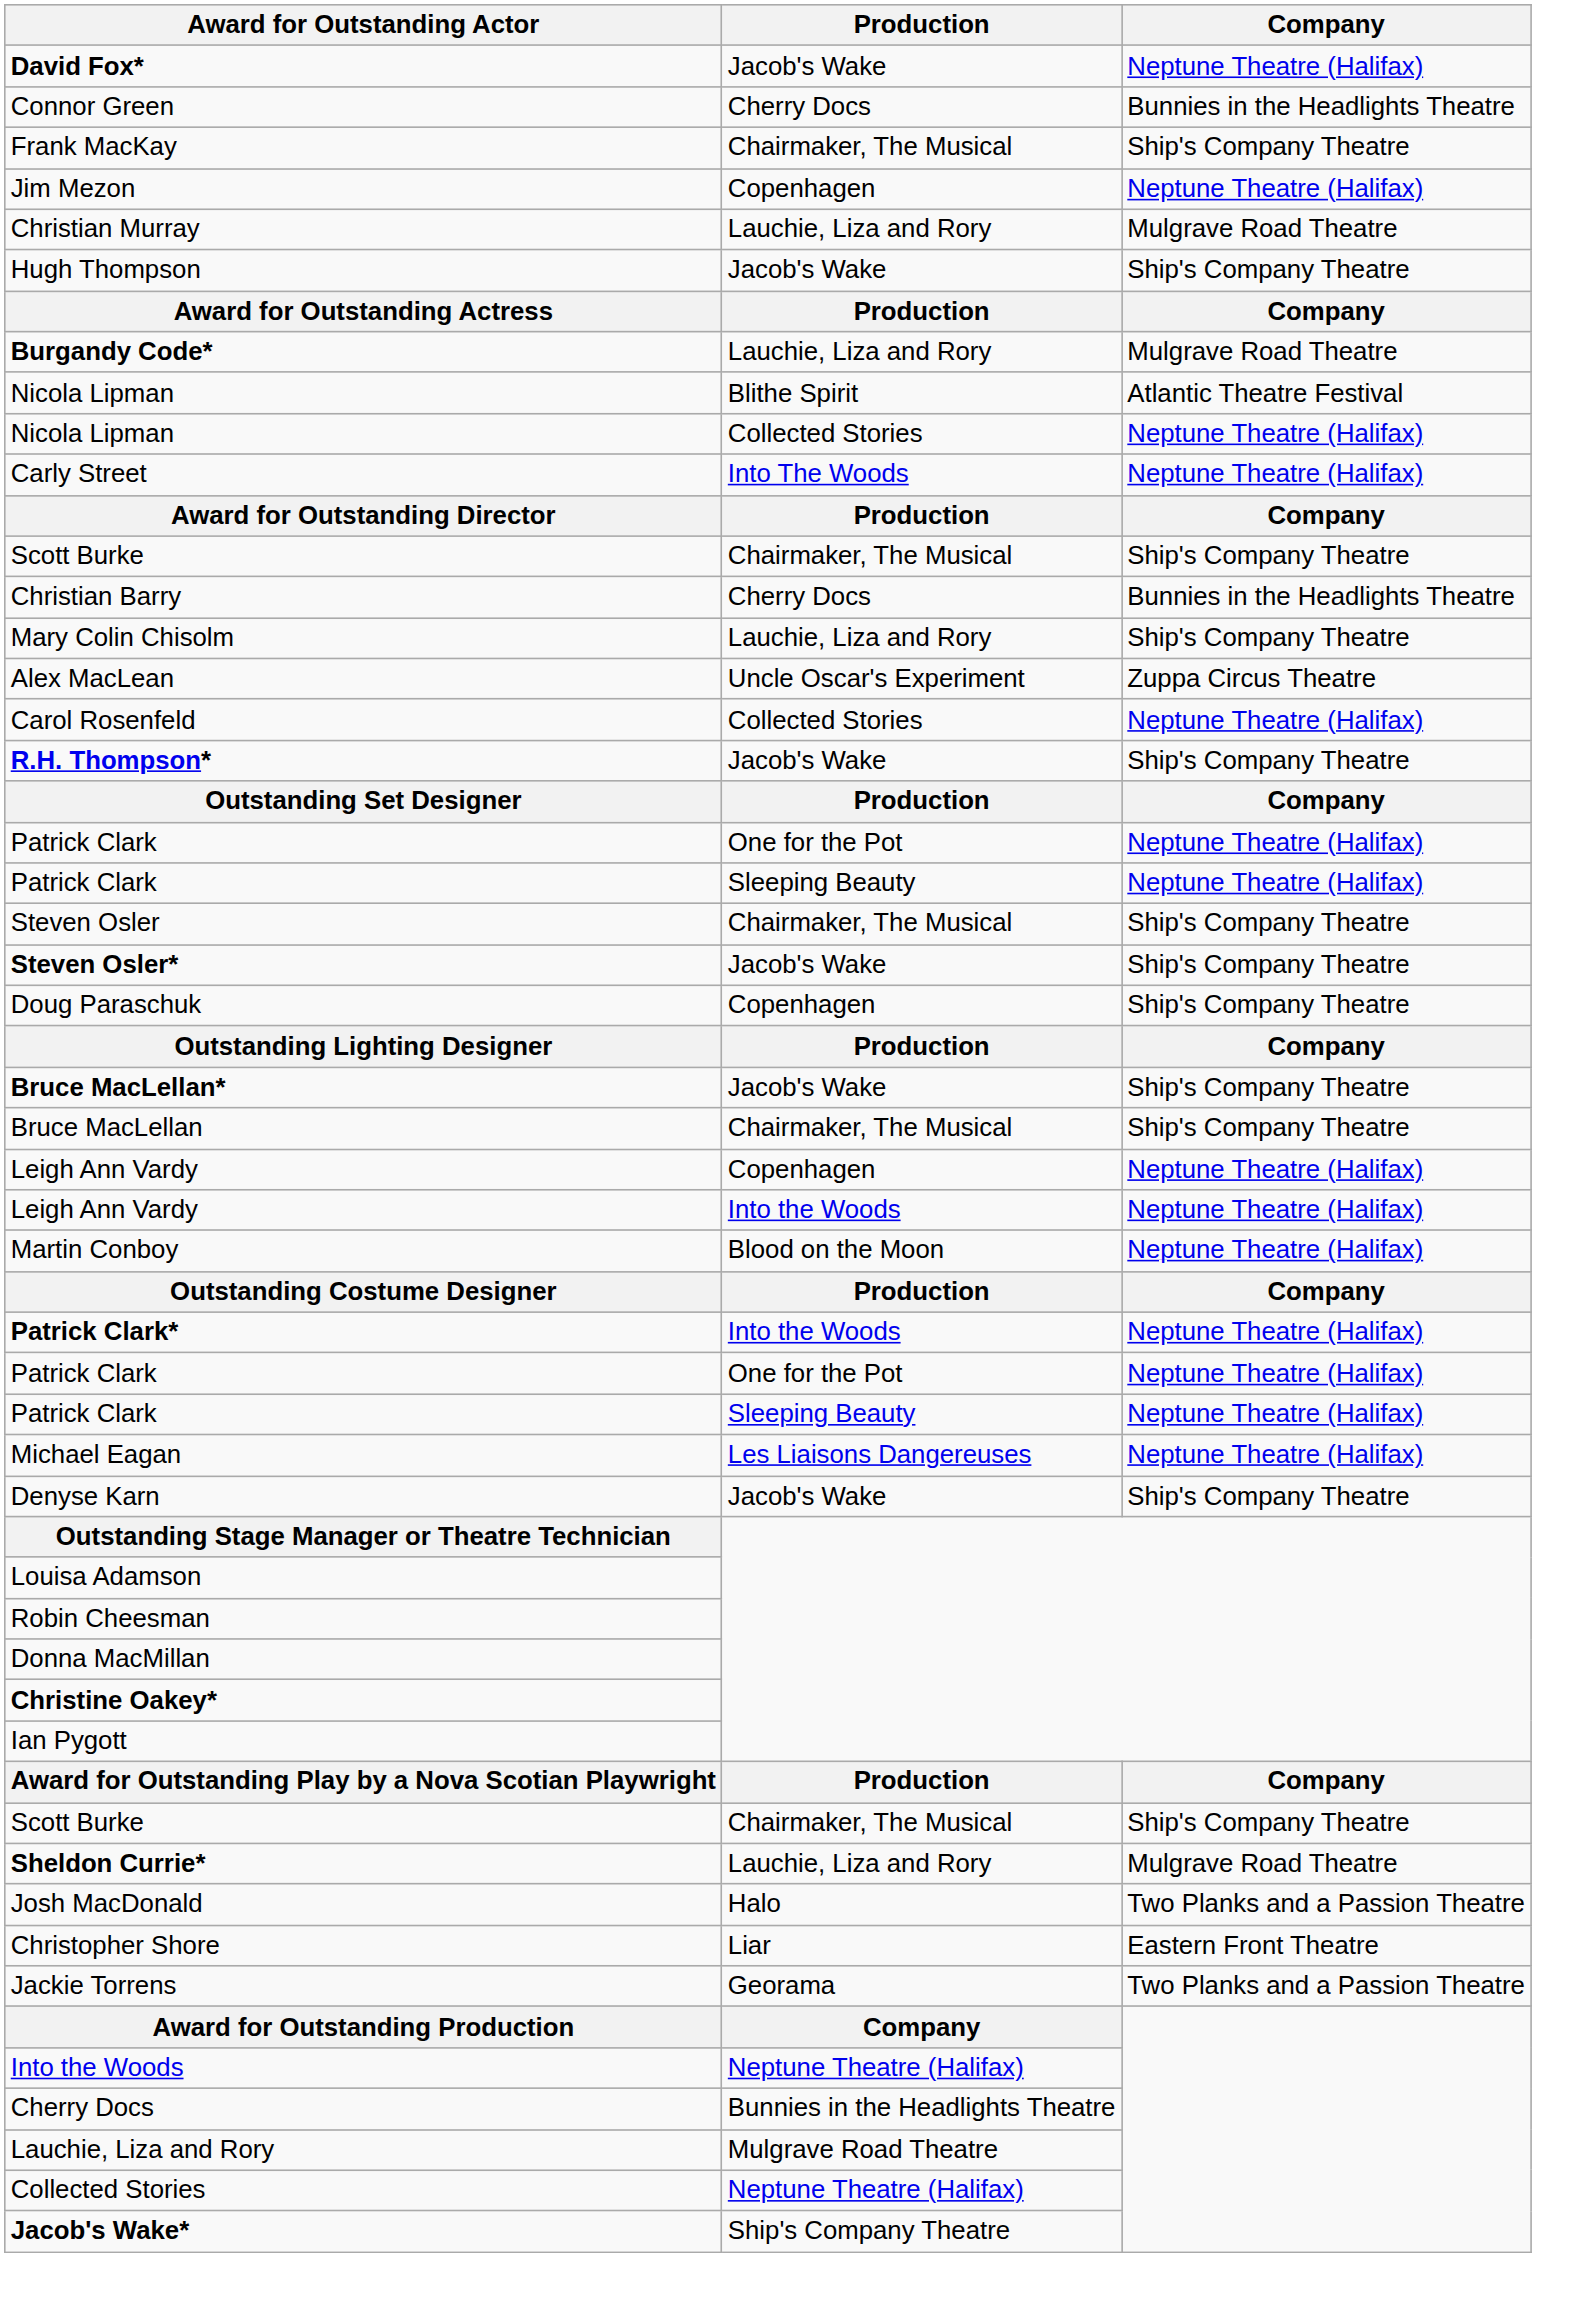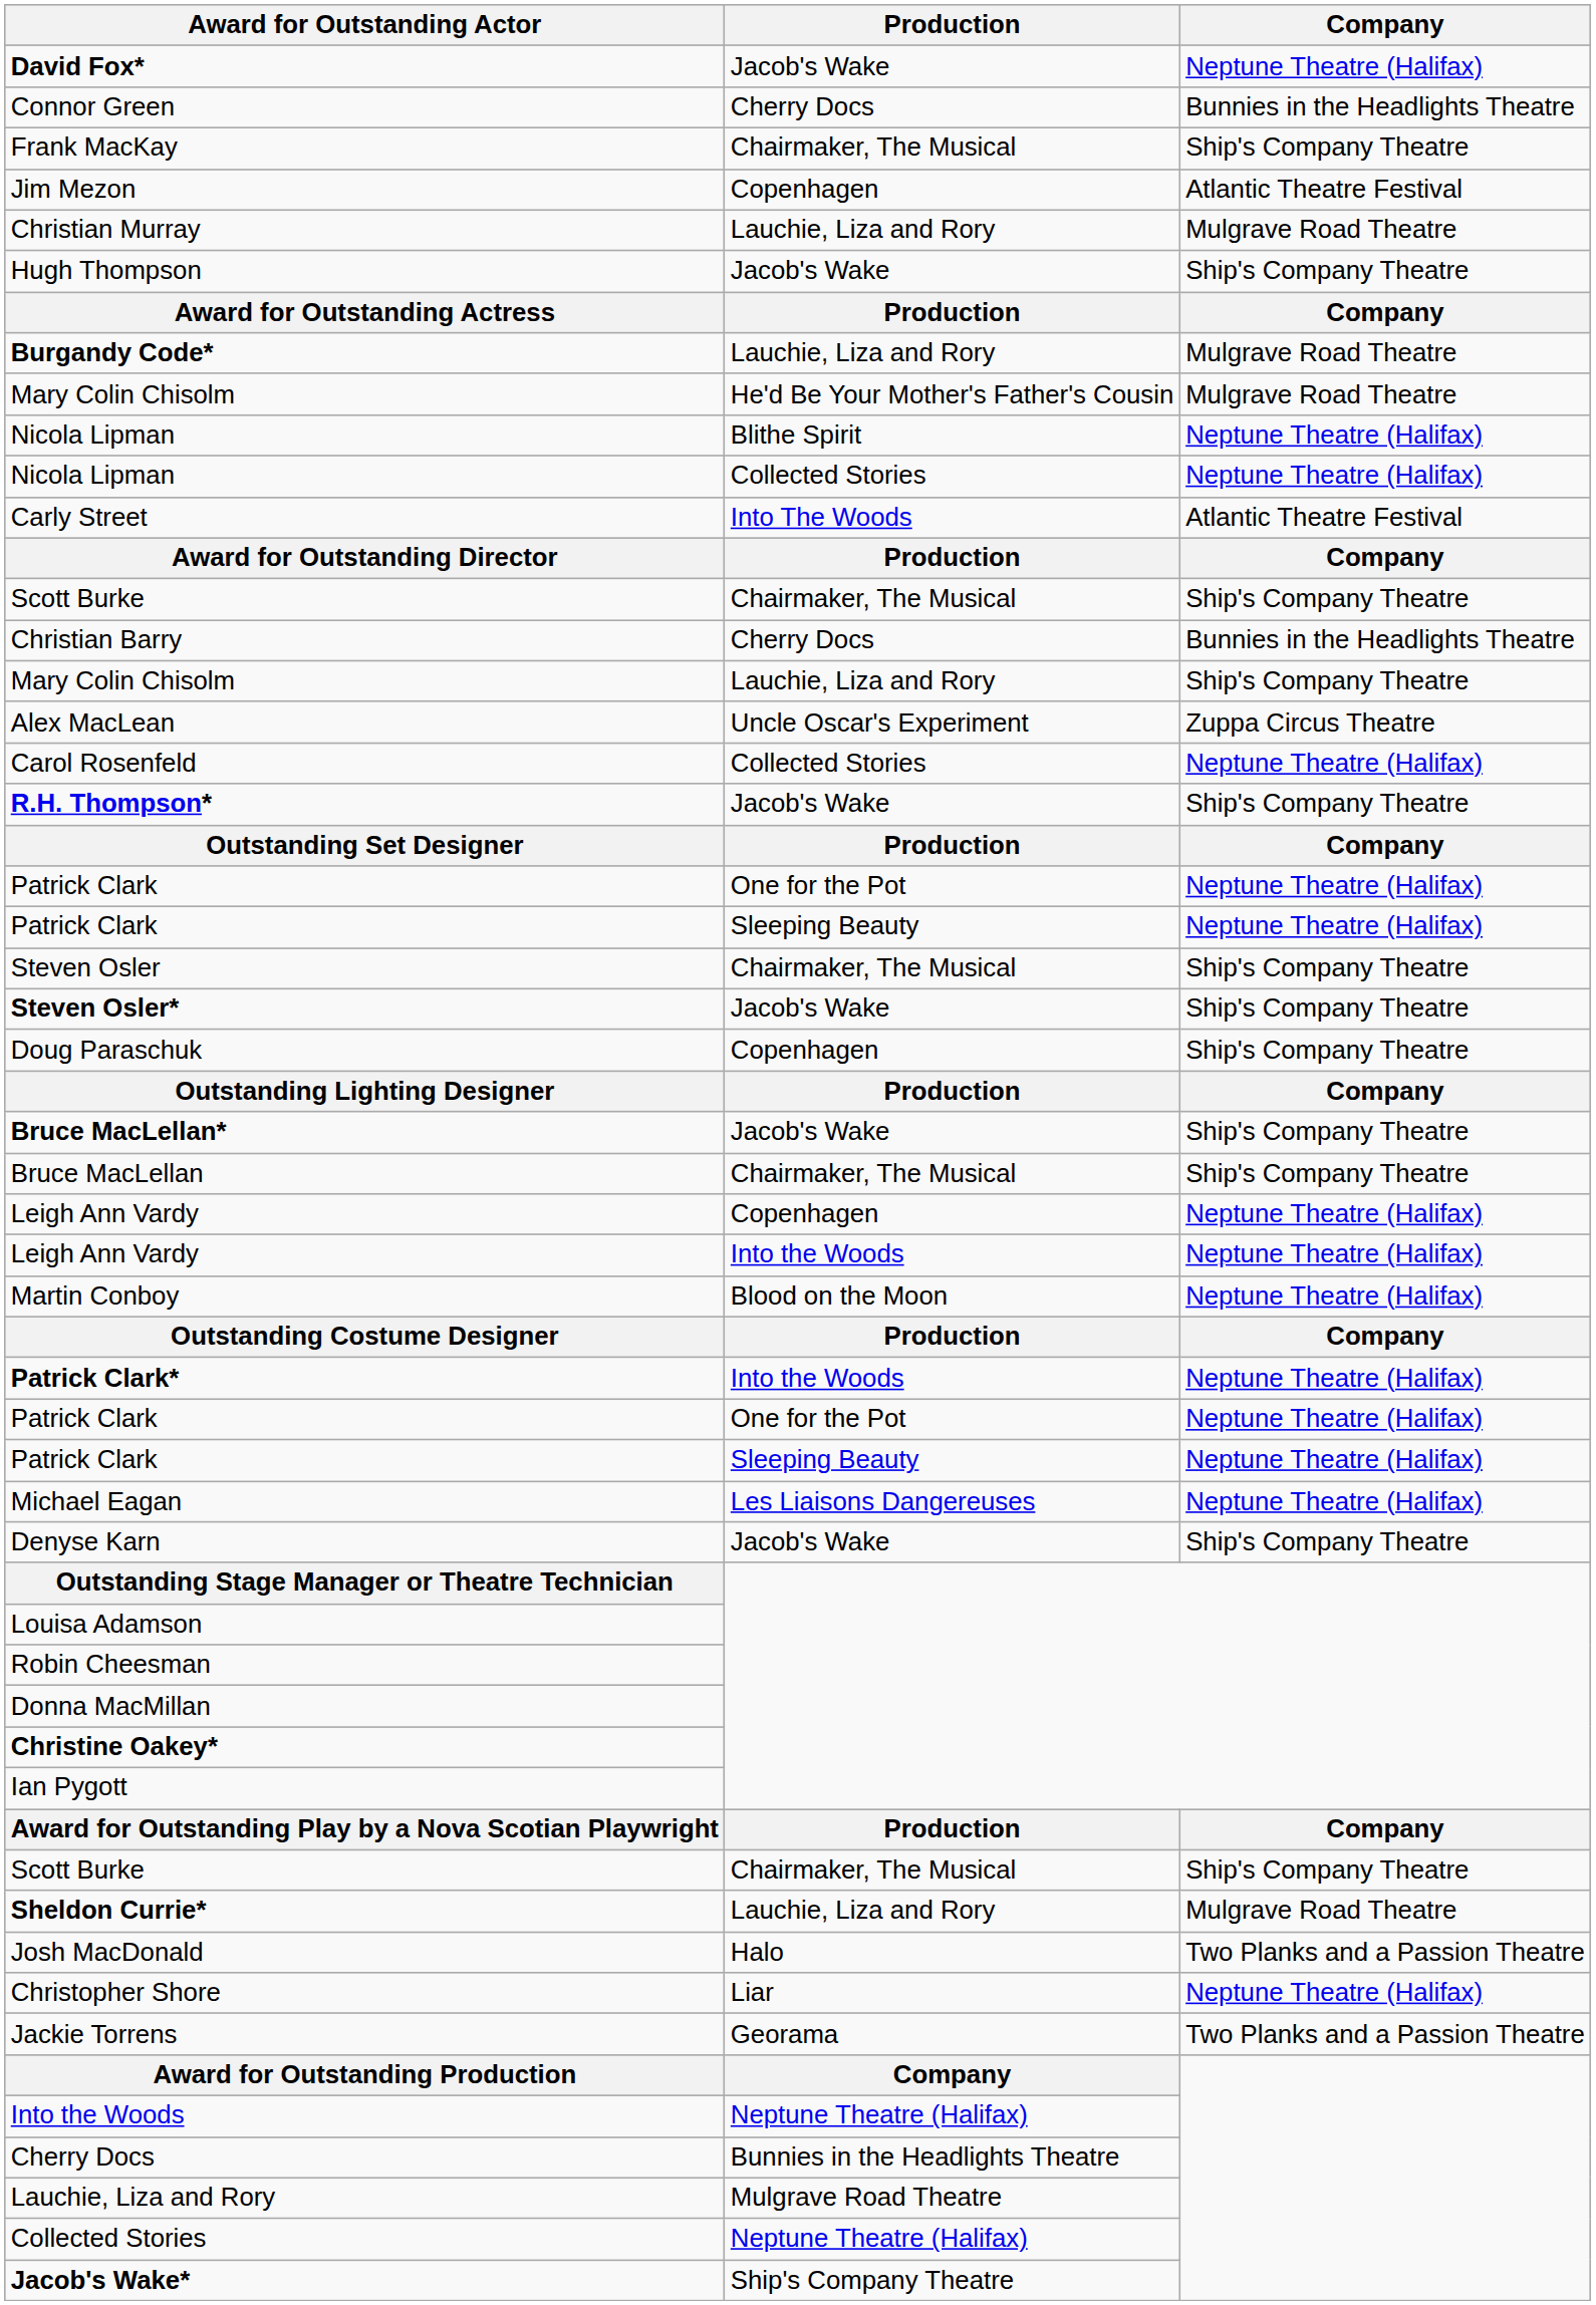 <table class="wikitable">
 <tr>
 <th>Award for Outstanding Actor</th>
 <th>Production</th>
 <th>Company</th>
 </tr>
 <tr>
 <td><strong>David Fox*</strong></td>
 <td>Jacob's Wake</td>
 <td><a href='#'>Neptune Theatre (Halifax)</a></td>
 </tr>
 <tr>
 <td>Connor Green</td>
 <td>Cherry Docs</td>
 <td>Bunnies in the Headlights Theatre</td>
 </tr>
 <tr>
 <td>Frank MacKay</td>
 <td>Chairmaker, The Musical</td>
 <td>Ship's Company Theatre</td>
 </tr>
 <tr>
 <td>Jim Mezon</td>
 <td>Copenhagen</td>
-<td><a href='#'>Neptune Theatre (Halifax)</a></td>
+<td>Atlantic Theatre Festival</td>
 </tr>
 <tr>
 <td>Christian Murray</td>
 <td>Lauchie, Liza and Rory</td>
 <td>Mulgrave Road Theatre</td>
 </tr>
 <tr>
 <td>Hugh Thompson</td>
 <td>Jacob's Wake</td>
 <td>Ship's Company Theatre</td>
 </tr>
 <tr>
 <th>Award for Outstanding Actress</th>
 <th>Production</th>
 <th>Company</th>
 </tr>
 <tr>
 <td><strong> Burgandy Code*</strong></td>
 <td>Lauchie, Liza and Rory</td>
 <td>Mulgrave Road Theatre</td>
 </tr>
 <tr>
+<td>Mary Colin Chisolm</td>
+<td>He'd Be Your Mother's Father's Cousin</td>
+<td>Mulgrave Road Theatre</td>
+</tr>
+<tr>
 <td>Nicola Lipman</td>
 <td>Blithe Spirit</td>
-<td>Atlantic Theatre Festival</td>
+<td><a href='#'>Neptune Theatre (Halifax)</a></td>
 </tr>
 <tr>
 <td>Nicola Lipman</td>
 <td>Collected Stories</td>
 <td><a href='#'>Neptune Theatre (Halifax)</a></td>
 </tr>
 <tr>
 <td>Carly Street</td>
 <td><a href='#'>Into The Woods</a></td>
-<td><a href='#'>Neptune Theatre (Halifax)</a></td>
+<td>Atlantic Theatre Festival</td>
 </tr>
 <tr>
 <th>Award for Outstanding Director</th>
 <th>Production</th>
 <th>Company</th>
 </tr>
 <tr>
 <td>Scott Burke</td>
 <td>Chairmaker, The Musical</td>
 <td>Ship's Company Theatre</td>
 </tr>
 <tr>
 <td>Christian Barry</td>
 <td>Cherry Docs</td>
 <td>Bunnies in the Headlights Theatre</td>
 </tr>
 <tr>
 <td>Mary Colin Chisolm</td>
 <td>Lauchie, Liza and Rory</td>
 <td>Ship's Company Theatre</td>
 </tr>
 <tr>
 <td>Alex MacLean</td>
 <td>Uncle Oscar's Experiment</td>
 <td>Zuppa Circus Theatre</td>
 </tr>
 <tr>
 <td>Carol Rosenfeld</td>
 <td>Collected Stories</td>
 <td><a href='#'>Neptune Theatre (Halifax)</a></td>
 </tr>
 <tr>
 <td><strong> <a href='#'>R.H. Thompson</a>*</strong></td>
 <td>Jacob's Wake</td>
 <td>Ship's Company Theatre</td>
 </tr>
 <tr>
 <th>Outstanding Set Designer</th>
 <th>Production</th>
 <th>Company</th>
 </tr>
 <tr>
 <td>Patrick Clark</td>
 <td>One for the Pot</td>
 <td><a href='#'>Neptune Theatre (Halifax)</a></td>
 </tr>
 <tr>
 <td>Patrick Clark</td>
 <td>Sleeping Beauty</td>
 <td><a href='#'>Neptune Theatre (Halifax)</a></td>
 </tr>
 <tr>
 <td>Steven Osler</td>
 <td>Chairmaker, The Musical</td>
 <td>Ship's Company Theatre</td>
 </tr>
 <tr>
 <td><strong>Steven Osler*</strong></td>
 <td>Jacob's Wake</td>
 <td>Ship's Company Theatre</td>
 </tr>
 <tr>
 <td>Doug Paraschuk</td>
 <td>Copenhagen</td>
 <td>Ship's Company Theatre</td>
 </tr>
 <tr>
 <th>Outstanding Lighting Designer</th>
 <th>Production</th>
 <th>Company</th>
 </tr>
 <tr>
 <td><strong>Bruce MacLellan*</strong></td>
 <td>Jacob's Wake</td>
 <td>Ship's Company Theatre</td>
 </tr>
 <tr>
 <td>Bruce MacLellan</td>
 <td>Chairmaker, The Musical</td>
 <td>Ship's Company Theatre</td>
 </tr>
 <tr>
 <td>Leigh Ann Vardy</td>
 <td>Copenhagen</td>
 <td><a href='#'>Neptune Theatre (Halifax)</a></td>
 </tr>
 <tr>
 <td>Leigh Ann Vardy</td>
 <td><a href='#'>Into the Woods</a></td>
 <td><a href='#'>Neptune Theatre (Halifax)</a></td>
 </tr>
 <tr>
 <td>Martin Conboy</td>
 <td>Blood on the Moon</td>
 <td><a href='#'>Neptune Theatre (Halifax)</a></td>
 </tr>
 <tr>
 <th>Outstanding Costume Designer</th>
 <th>Production</th>
 <th>Company</th>
 </tr>
 <tr>
 <td><strong>Patrick Clark*</strong></td>
 <td><a href='#'>Into the Woods</a></td>
 <td><a href='#'>Neptune Theatre (Halifax)</a></td>
 </tr>
 <tr>
 <td>Patrick Clark</td>
 <td>One for the Pot</td>
 <td><a href='#'>Neptune Theatre (Halifax)</a></td>
 </tr>
 <tr>
 <td>Patrick Clark</td>
 <td><a href='#'>Sleeping Beauty</a></td>
 <td><a href='#'>Neptune Theatre (Halifax)</a></td>
 </tr>
 <tr>
 <td>Michael Eagan</td>
 <td><a href='#'>Les Liaisons Dangereuses</a></td>
 <td><a href='#'>Neptune Theatre (Halifax)</a></td>
 </tr>
 <tr>
 <td>Denyse Karn</td>
 <td>Jacob's Wake</td>
 <td>Ship's Company Theatre</td>
 </tr>
 <tr>
 <th>Outstanding Stage Manager or Theatre Technician</th>
 </tr>
 <tr>
 <td>Louisa Adamson</td>
 </tr>
 <tr>
 <td>Robin Cheesman</td>
 </tr>
 <tr>
 <td>Donna MacMillan</td>
 </tr>
 <tr>
 <td><strong>Christine Oakey*</strong></td>
 </tr>
 <tr>
 <td>Ian Pygott</td>
 </tr>
 <tr>
 <th>Award for Outstanding Play by a Nova Scotian Playwright</th>
 <th>Production</th>
 <th>Company</th>
 </tr>
 <tr>
 <td>Scott Burke</td>
 <td>Chairmaker, The Musical</td>
 <td>Ship's Company Theatre</td>
 </tr>
 <tr>
 <td><strong>Sheldon Currie*</strong></td>
 <td>Lauchie, Liza and Rory</td>
 <td>Mulgrave Road Theatre</td>
 </tr>
 <tr>
 <td>Josh MacDonald</td>
 <td>Halo</td>
 <td>Two Planks and a Passion Theatre</td>
 </tr>
 <tr>
 <td>Christopher Shore</td>
 <td>Liar</td>
-<td>Eastern Front Theatre</td>
+<td><a href='#'>Neptune Theatre (Halifax)</a></td>
 </tr>
 <tr>
 <td>Jackie Torrens</td>
 <td>Georama</td>
 <td>Two Planks and a Passion Theatre</td>
 </tr>
 <tr>
 <th>Award for Outstanding Production</th>
 <th>Company</th>
 </tr>
 <tr>
 <td><a href='#'>Into the Woods</a></td>
 <td><a href='#'>Neptune Theatre (Halifax)</a></td>
 </tr>
 <tr>
 <td>Cherry Docs</td>
 <td>Bunnies in the Headlights Theatre</td>
 </tr>
 <tr>
 <td>Lauchie, Liza and Rory</td>
 <td>Mulgrave Road Theatre</td>
 </tr>
 <tr>
 <td>Collected Stories</td>
 <td><a href='#'>Neptune Theatre (Halifax)</a></td>
 </tr>
 <tr>
 <td><strong> Jacob's Wake*</strong></td>
 <td>Ship's Company Theatre</td>
 </tr>
 </table>
